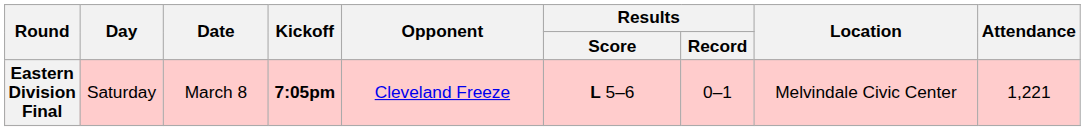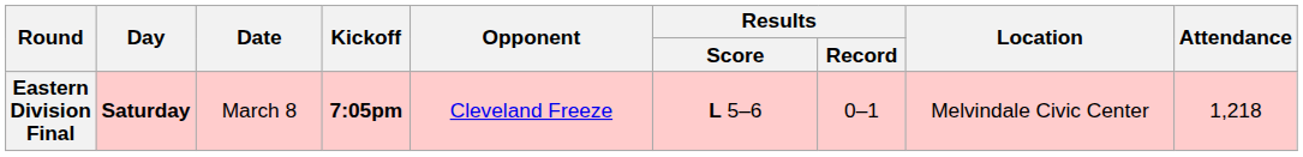 <table class="wikitable">
 <tr>
 <th rowspan="2" width="60">Round</th>
 <th rowspan="2" width="70">Day</th>
 <th rowspan="2" width="90">Date</th>
 <th rowspan="2" width="60">Kickoff</th>
 <th rowspan="2" width="180">Opponent</th>
 <th colspan="2" width="180">Results</th>
 <th rowspan="2" width="200">Location</th>
 <th rowspan="2" width="80">Attendance</th>
 </tr>
 <tr>
 <th width="120">Score</th>
 <th width="60">Record</th>
 </tr>
 <tr align="center" bgcolor="#FFCCCC">
 <th>Eastern Division Final</th>
-<td>Saturday</td>
+<td><strong>Saturday</strong></td>
 <td>March 8</td>
 <td><strong>7:05pm</strong></td>
 <td><a href='#'>Cleveland Freeze</a></td>
 <td><strong>L</strong> 5–6</td>
 <td>0–1</td>
 <td>Melvindale Civic Center</td>
-<td>1,221</td>
+<td>1,218</td>
 </tr>
 </table>
